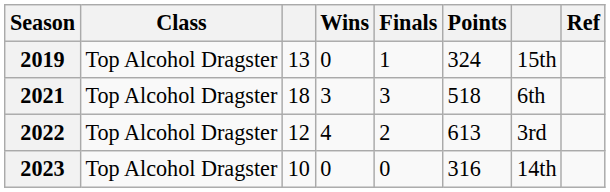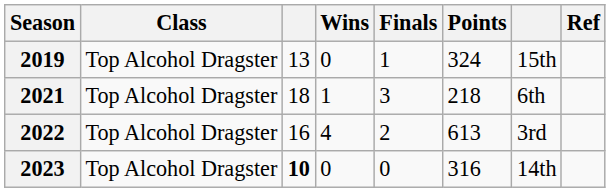 <table class="wikitable" style="font-size: 95%;">
 <tr>
 <th scope="col">Season</th>
 <th scope="col">Class</th>
 <th scope="col"></th>
 <th scope="col">Wins</th>
 <th scope="col">Finals</th>
 <th>Points</th>
 <th scope="col"></th>
 <th>Ref</th>
 </tr>
 <tr>
 <th>2019</th>
 <td>Top Alcohol Dragster</td>
 <td>13</td>
 <td>0</td>
 <td>1</td>
 <td>324</td>
 <td>15th</td>
 <td></td>
 </tr>
 <tr>
 <th>2021</th>
 <td>Top Alcohol Dragster</td>
 <td>18</td>
+<td>1</td>
 <td>3</td>
-<td>3</td>
-<td>518</td>
+<td>218</td>
 <td>6th</td>
 <td></td>
 </tr>
 <tr>
 <th>2022</th>
 <td>Top Alcohol Dragster</td>
-<td>12</td>
+<td>16</td>
 <td>4</td>
 <td>2</td>
 <td>613</td>
 <td>3rd</td>
 <td></td>
 </tr>
 <tr>
 <th>2023</th>
 <td>Top Alcohol Dragster</td>
-<td>10</td>
+<td><strong>10</strong></td>
 <td>0</td>
 <td>0</td>
 <td>316</td>
 <td>14th</td>
 <td></td>
 </tr>
 </table>
